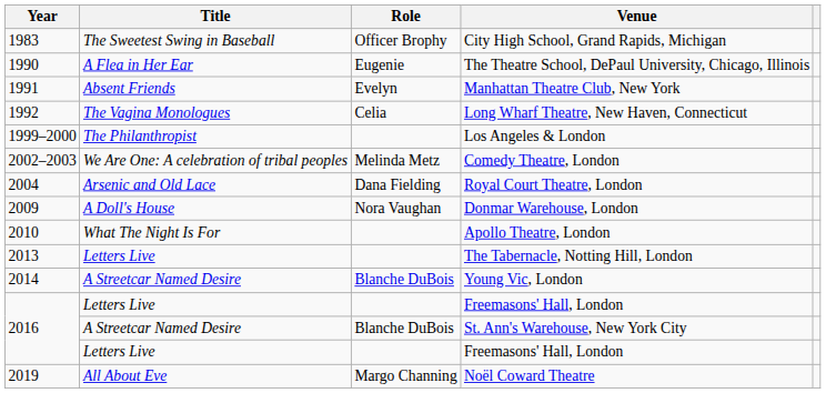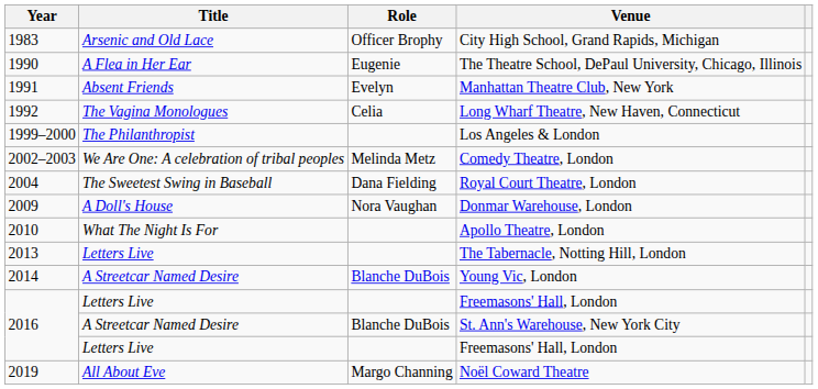 <table class="wikitable sortable">
 <tr>
 <th>Year</th>
 <th>Title</th>
 <th>Role</th>
 <th>Venue</th>
 <th class=unsortable></th>
 </tr>
 <tr>
 <td>1983</td>
-<td><em>The Sweetest Swing in Baseball</em></td>
+<td><em><a href='#'>Arsenic and Old Lace</a></em></td>
 <td>Officer Brophy</td>
 <td>City High School, Grand Rapids, Michigan</td>
 <td></td>
 </tr>
 <tr>
 <td>1990</td>
 <td><em><a href='#'>A Flea in Her Ear</a></em></td>
 <td>Eugenie</td>
 <td>The Theatre School, DePaul University, Chicago, Illinois</td>
 <td></td>
 </tr>
 <tr>
 <td>1991</td>
 <td><em><a href='#'>Absent Friends</a></em></td>
 <td>Evelyn</td>
 <td><a href='#'>Manhattan Theatre Club</a>, New York</td>
 <td></td>
 </tr>
 <tr>
 <td>1992</td>
 <td><em><a href='#'>The Vagina Monologues</a></em></td>
 <td>Celia</td>
 <td><a href='#'>Long Wharf Theatre</a>, New Haven, Connecticut</td>
 <td></td>
 </tr>
 <tr>
 <td>1999–2000</td>
 <td><em><a href='#'>The Philanthropist</a></em></td>
 <td></td>
 <td>Los Angeles & London</td>
 <td></td>
 </tr>
 <tr>
 <td>2002–2003</td>
 <td><em>We Are One: A celebration of tribal peoples</em></td>
 <td>Melinda Metz</td>
 <td><a href='#'>Comedy Theatre</a>, London</td>
 <td></td>
 </tr>
 <tr>
 <td>2004</td>
-<td><em><a href='#'>Arsenic and Old Lace</a></em></td>
+<td><em>The Sweetest Swing in Baseball</em></td>
 <td>Dana Fielding</td>
 <td><a href='#'>Royal Court Theatre</a>, London</td>
 <td></td>
 </tr>
 <tr>
 <td>2009</td>
 <td><em> <a href='#'>A Doll's House</a></em></td>
 <td>Nora Vaughan</td>
 <td><a href='#'>Donmar Warehouse</a>, London</td>
 <td></td>
 </tr>
 <tr>
 <td>2010</td>
 <td><em>What The Night Is For</em></td>
 <td></td>
 <td><a href='#'>Apollo Theatre</a>, London</td>
 <td></td>
 </tr>
 <tr>
 <td>2013</td>
 <td><em><a href='#'>Letters Live</a></em></td>
 <td></td>
 <td><a href='#'>The Tabernacle</a>, Notting Hill, London</td>
 <td></td>
 </tr>
 <tr>
 <td>2014</td>
 <td><em><a href='#'>A Streetcar Named Desire</a></em></td>
 <td><a href='#'>Blanche DuBois</a></td>
 <td><a href='#'>Young Vic</a>, London</td>
 <td></td>
 </tr>
 <tr>
 <td rowspan="3">2016</td>
 <td><em>Letters Live</em></td>
 <td></td>
 <td><a href='#'>Freemasons' Hall</a>, London</td>
 <td></td>
 </tr>
 <tr>
 <td><em>A Streetcar Named Desire</em></td>
 <td>Blanche DuBois</td>
 <td><a href='#'>St. Ann's Warehouse</a>, New York City</td>
 <td></td>
 </tr>
 <tr>
 <td><em>Letters Live</em></td>
 <td></td>
 <td>Freemasons' Hall, London</td>
 <td></td>
 </tr>
 <tr>
 <td>2019</td>
 <td><em><a href='#'>All About Eve</a></em></td>
 <td>Margo Channing</td>
 <td><a href='#'>Noël Coward Theatre</a></td>
 <td></td>
 </tr>
 </table>
